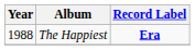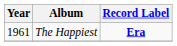 <table class="wikitable" style=text-align:center;>
 <tr>
 <th>Year</th>
 <th>Album</th>
 <th><a href='#'>Record Label</a></th>
 </tr>
 <tr>
-<td rowspan="1">1988</td>
+<td rowspan="1">1961</td>
 <td align=left><em>The Happiest</em></td>
 <td rowspan="1"><strong><a href='#'>Era</a></strong></td>
 </tr>
 <tr>
 </tr>
 </table>
